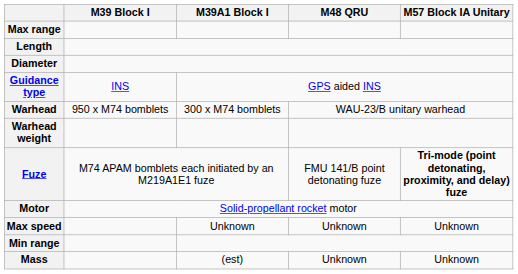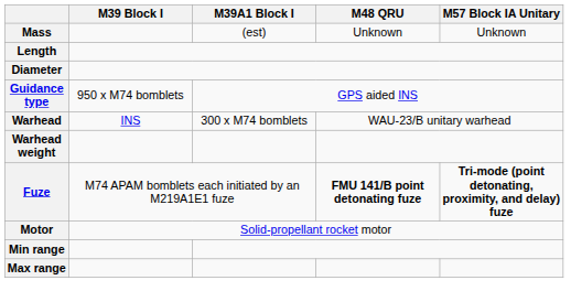 <table class="wikitable" style="text-align: center;">
 <tr>
 <th></th>
 <th style="width:10em;">M39 Block I</th>
 <th style="width:10em;">M39A1 Block I</th>
 <th style="width:10em;">M48 QRU</th>
 <th style="width:10em;">M57 Block IA Unitary</th>
 </tr>
 <tr>
-<th>Max range</th>
+<th>Mass</th>
 <td></td>
-<td></td>
-<td></td>
-<td></td>
+<td> (est)</td>
+<td>Unknown</td>
+<td>Unknown</td>
 </tr>
 <tr>
 <th>Length</th>
 <td colspan=4></td>
 </tr>
 <tr>
 <th>Diameter</th>
 <td colspan=4></td>
 </tr>
 <tr>
 <th><a href='#'>Guidance<br>type</a></th>
-<td><a href='#'>INS</a></td>
+<td>950 x M74 bomblets</td>
 <td colspan=3><a href='#'>GPS</a> aided <a href='#'>INS</a></td>
 </tr>
 <tr>
 <th>Warhead</th>
-<td>950 x M74 bomblets</td>
+<td><a href='#'>INS</a></td>
 <td>300 x M74 bomblets</td>
 <td colspan=2>WAU-23/B unitary warhead</td>
 </tr>
 <tr>
 <th>Warhead<br>weight</th>
 <td></td>
 <td></td>
 <td colspan=2></td>
 </tr>
 <tr>
 <th><a href='#'>Fuze</a></th>
 <td colspan=2>M74 APAM bomblets each initiated by an M219A1E1 fuze</td>
-<td>FMU 141/B point detonating fuze</td>
+<td><strong>FMU 141/B point detonating fuze</strong></td>
 <td><strong>Tri-mode (point detonating, proximity, and delay) fuze</strong></td>
 </tr>
 <tr>
 <th>Motor</th>
 <td colspan=4><a href='#'>Solid-propellant rocket</a> motor</td>
 </tr>
 <tr>
-<th>Max speed</th>
-<td></td>
-<td>Unknown</td>
-<td>Unknown</td>
-<td>Unknown</td>
-</tr>
-<tr>
 <th>Min range</th>
 <td></td>
 <td colspan=3></td>
 </tr>
 <tr>
-<th>Mass</th>
+<th>Max range</th>
 <td></td>
-<td> (est)</td>
-<td>Unknown</td>
-<td>Unknown</td>
+<td></td>
+<td></td>
+<td></td>
 </tr>
 </table>
